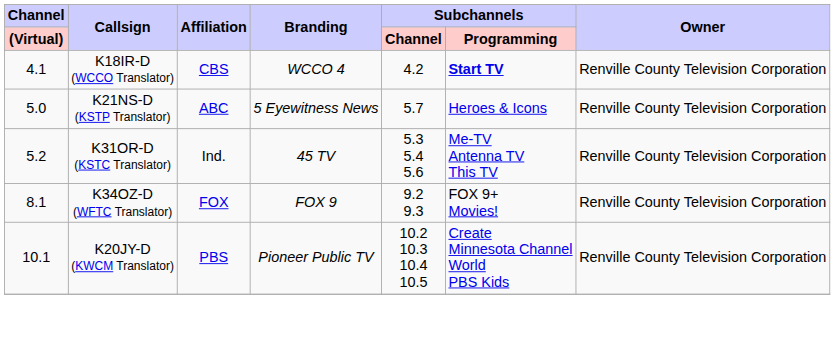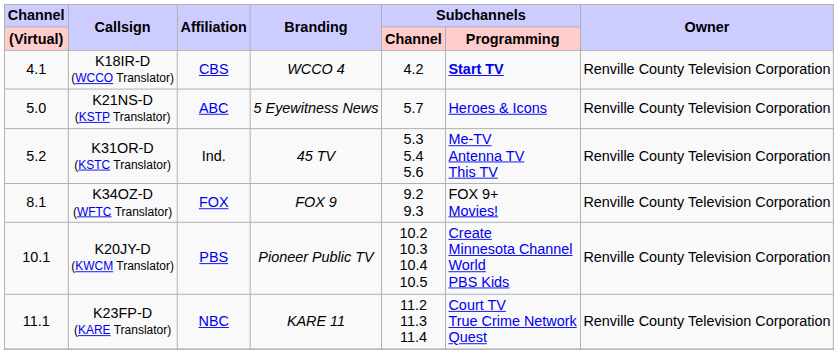 <table class=wikitable style="text-align:center">
 <tr>
 <th style="background:#ccccff;">Channel</th>
 <th style="background:#ccccff;" rowspan="2">Callsign</th>
 <th style="background:#ccccff;" rowspan="2">Affiliation</th>
 <th style="background:#ccccff;" rowspan="2">Branding</th>
 <th style="background:#ccccff;" colspan="2">Subchannels</th>
 <th style="background:#ccccff;" rowspan="2">Owner</th>
 </tr>
 <tr>
 <th style="background:#ffcccc;">(Virtual)</th>
 <th style="background:#ffcccc;">Channel</th>
 <th style="background:#ffcccc">Programming</th>
 </tr>
 <tr>
 <td>4.1</td>
 <td>K18IR-D<br><small>(<a href='#'>WCCO</a> Translator)</small></td>
 <td><a href='#'>CBS</a></td>
 <td><em>WCCO 4</em></td>
 <td>4.2</td>
 <td style="text-align:left"><strong><a href='#'>Start TV</a></strong></td>
 <td style="text-align:left">Renville County Television Corporation</td>
 </tr>
 <tr>
 <td>5.0</td>
 <td>K21NS-D<br><small>(<a href='#'>KSTP</a> Translator)</small></td>
 <td><a href='#'>ABC</a></td>
 <td><em>5 Eyewitness News</em></td>
 <td>5.7</td>
 <td style="text-align:left"><a href='#'>Heroes & Icons</a></td>
 <td style="text-align:left">Renville County Television Corporation</td>
 </tr>
 <tr>
 <td>5.2</td>
 <td>K31OR-D<br><small>(<a href='#'>KSTC</a> Translator)</small></td>
 <td>Ind.</td>
 <td><em>45 TV</em></td>
 <td>5.3<br>5.4<br>5.6</td>
 <td style="text-align:left"><a href='#'>Me-TV</a><br><a href='#'>Antenna TV</a><br><a href='#'>This TV</a></td>
 <td style="text-align:left">Renville County Television Corporation</td>
 </tr>
 <tr>
 <td>8.1</td>
 <td>K34OZ-D<br><small>(<a href='#'>WFTC</a> Translator)</small></td>
 <td><a href='#'>FOX</a></td>
 <td><em>FOX 9</em></td>
 <td>9.2<br>9.3</td>
 <td style="text-align:left">FOX 9+<br><a href='#'>Movies!</a></td>
 <td style="text-align:left">Renville County Television Corporation</td>
 </tr>
 <tr>
 <td>10.1</td>
 <td>K20JY-D<br><small>(<a href='#'>KWCM</a> Translator)</small></td>
 <td><a href='#'>PBS</a></td>
 <td><em>Pioneer Public TV</em></td>
 <td>10.2<br>10.3<br>10.4<br>10.5</td>
 <td style="text-align:left"><a href='#'>Create</a><br><a href='#'>Minnesota Channel</a><br><a href='#'>World</a><br><a href='#'>PBS Kids</a></td>
 <td style="text-align:left">Renville County Television Corporation</td>
 </tr>
 <tr>
+<td>11.1</td>
+<td>K23FP-D<br><small>(<a href='#'>KARE</a> Translator)</small></td>
+<td><a href='#'>NBC</a></td>
+<td><em>KARE 11</em></td>
+<td>11.2<br>11.3<br>11.4</td>
+<td style="text-align:left"><a href='#'>Court TV</a><br><a href='#'>True Crime Network</a><br><a href='#'>Quest</a></td>
+<td style="text-align:left">Renville County Television Corporation</td>
+</tr>
+<tr>
 </tr>
 </table>
